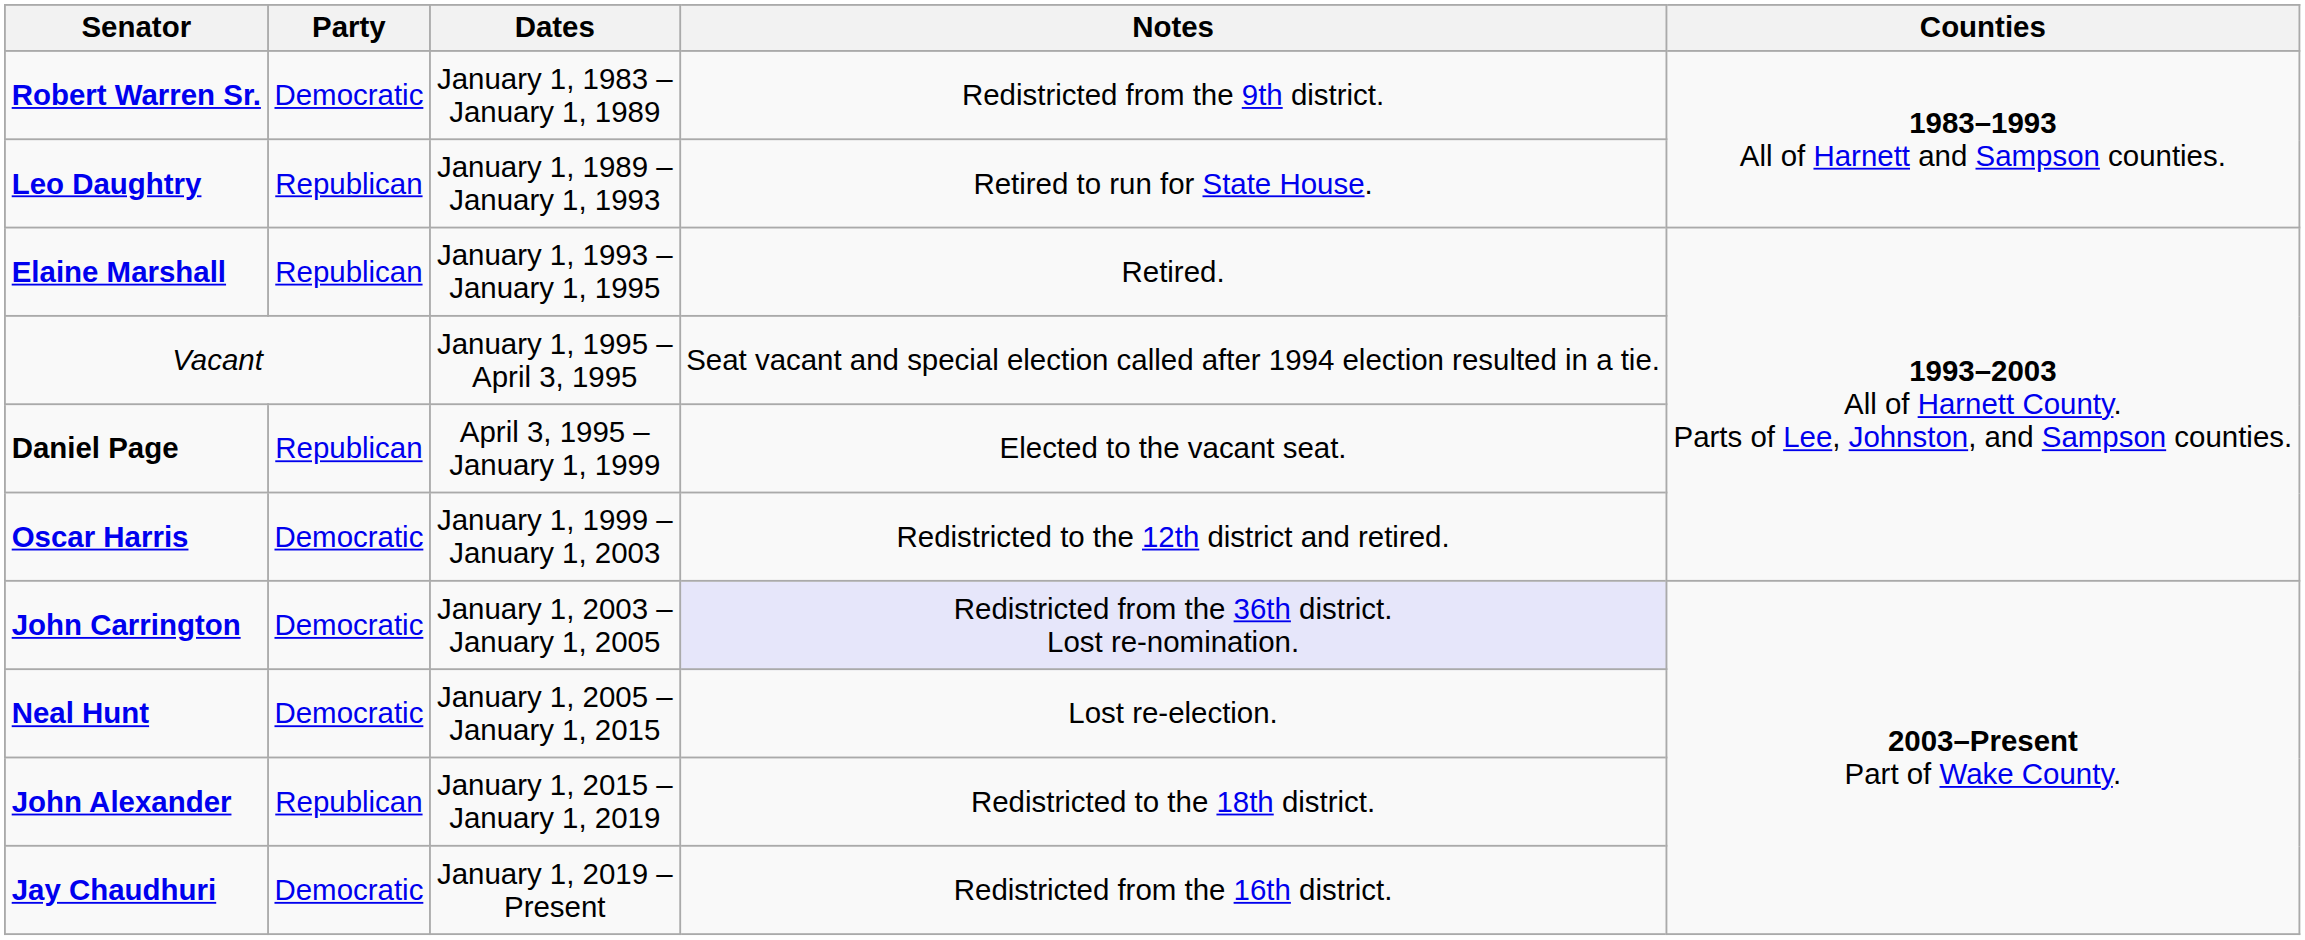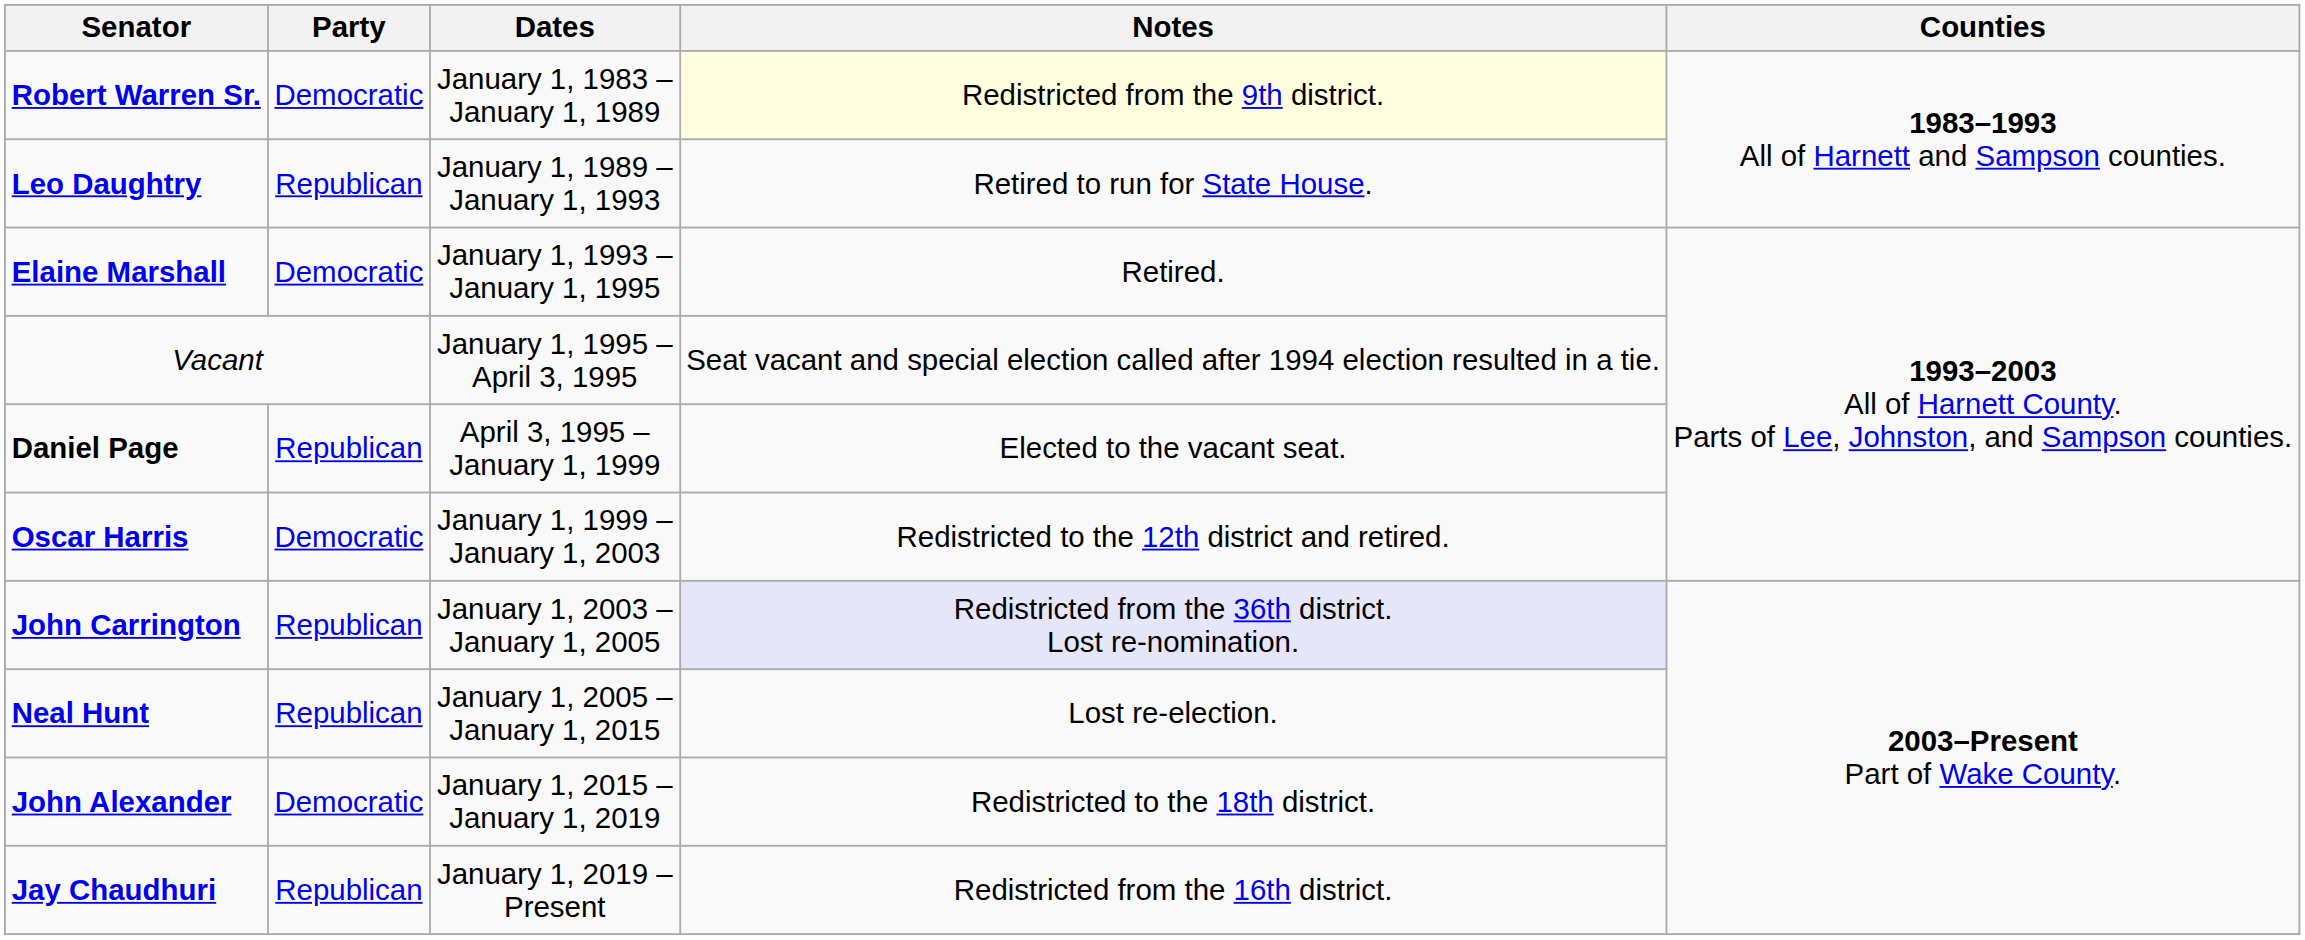 <table class=wikitable style="text-align:center">
 <tr>
 <th>Senator</th>
 <th>Party</th>
 <th>Dates</th>
 <th>Notes</th>
 <th>Counties</th>
 </tr>
 <tr style="height:3em">
 <td align=left><strong><a href='#'>Robert Warren Sr.</a></strong></td>
 <td><a href='#'>Democratic</a></td>
 <td nowrap>January 1, 1983 – <br> January 1, 1989</td>
-<td>Redistricted from the <a href='#'>9th</a> district.</td>
+<td style="background: lightyellow;">Redistricted from the <a href='#'>9th</a> district.</td>
 <td rowspan=2><strong>1983–1993</strong><br> All of <a href='#'>Harnett</a> and <a href='#'>Sampson</a> counties.</td>
 </tr>
 <tr style="height:3em">
 <td align=left><strong><a href='#'>Leo Daughtry</a></strong></td>
 <td><a href='#'>Republican</a></td>
 <td nowrap>January 1, 1989 – <br> January 1, 1993</td>
 <td>Retired to run for <a href='#'>State House</a>.</td>
 </tr>
 <tr style="height:3em">
 <td align=left><strong><a href='#'>Elaine Marshall</a></strong></td>
-<td><a href='#'>Republican</a></td>
+<td><a href='#'>Democratic</a></td>
 <td nowrap>January 1, 1993 – <br> January 1, 1995</td>
 <td>Retired.</td>
 <td rowspan=4><strong>1993–2003</strong><br> All of <a href='#'>Harnett County</a>. <br> Parts of <a href='#'>Lee</a>, <a href='#'>Johnston</a>, and <a href='#'>Sampson</a> counties.</td>
 </tr>
 <tr style="height:3em">
 <td colspan=2 align=center><em>Vacant</em></td>
 <td nowrap>January 1, 1995 – <br> April 3, 1995</td>
 <td>Seat vacant and special election called after 1994 election resulted in a tie.</td>
 </tr>
 <tr style="height:3em">
 <td align=left><strong>Daniel Page</strong></td>
 <td><a href='#'>Republican</a></td>
 <td nowrap>April 3, 1995 – <br> January 1, 1999</td>
 <td>Elected to the vacant seat.</td>
 </tr>
 <tr style="height:3em">
 <td align=left><strong><a href='#'>Oscar Harris</a></strong></td>
 <td><a href='#'>Democratic</a></td>
 <td nowrap>January 1, 1999 – <br> January 1, 2003</td>
 <td>Redistricted  to the <a href='#'>12th</a> district and retired.</td>
 </tr>
 <tr style="height:3em">
 <td align=left><strong><a href='#'>John Carrington</a></strong></td>
-<td><a href='#'>Democratic</a></td>
+<td><a href='#'>Republican</a></td>
 <td nowrap>January 1, 2003 – <br> January 1, 2005</td>
 <td style="background: lavender;">Redistricted from the <a href='#'>36th</a> district. <br> Lost re-nomination.</td>
 <td rowspan=4><strong>2003–Present</strong> <br> Part of <a href='#'>Wake County</a>.</td>
 </tr>
 <tr style="height:3em">
 <td align=left><strong><a href='#'>Neal Hunt</a></strong></td>
-<td><a href='#'>Democratic</a></td>
+<td><a href='#'>Republican</a></td>
 <td nowrap>January 1, 2005 – <br> January 1, 2015</td>
 <td>Lost re-election.</td>
 </tr>
 <tr style="height:3em">
 <td align=left><strong><a href='#'>John Alexander</a></strong></td>
-<td><a href='#'>Republican</a></td>
+<td><a href='#'>Democratic</a></td>
 <td nowrap>January 1, 2015 – <br> January 1, 2019</td>
 <td>Redistricted to the <a href='#'>18th</a> district.</td>
 </tr>
 <tr style="height:3em">
 <td align=left><strong><a href='#'>Jay Chaudhuri</a></strong></td>
-<td><a href='#'>Democratic</a></td>
+<td><a href='#'>Republican</a></td>
 <td nowrap>January 1, 2019 – <br> Present</td>
 <td>Redistricted from the <a href='#'>16th</a> district.</td>
 </tr>
 </table>
